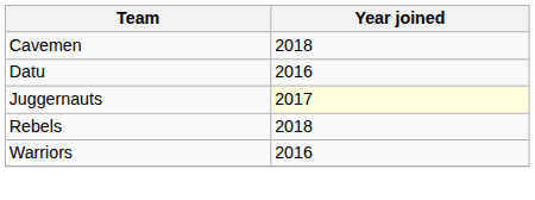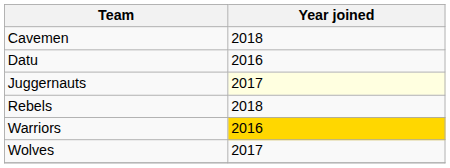 <table class="wikitable" width=25%>
 <tr>
 <th>Team</th>
 <th>Year joined</th>
 </tr>
 <tr>
 <td>Cavemen</td>
 <td>2018</td>
 </tr>
 <tr>
 <td>Datu</td>
 <td>2016</td>
 </tr>
 <tr>
 <td>Juggernauts</td>
 <td style="background: lightyellow;">2017</td>
 </tr>
 <tr>
 <td>Rebels</td>
 <td>2018</td>
 </tr>
 <tr>
 <td>Warriors</td>
-<td>2016</td>
+<td style="background: gold;">2016</td>
+</tr>
+<tr>
+<td>Wolves</td>
+<td>2017</td>
 </tr>
 <tr>
 </tr>
 </table>
